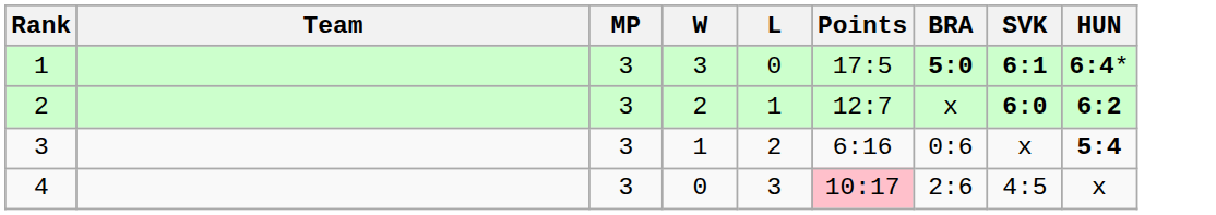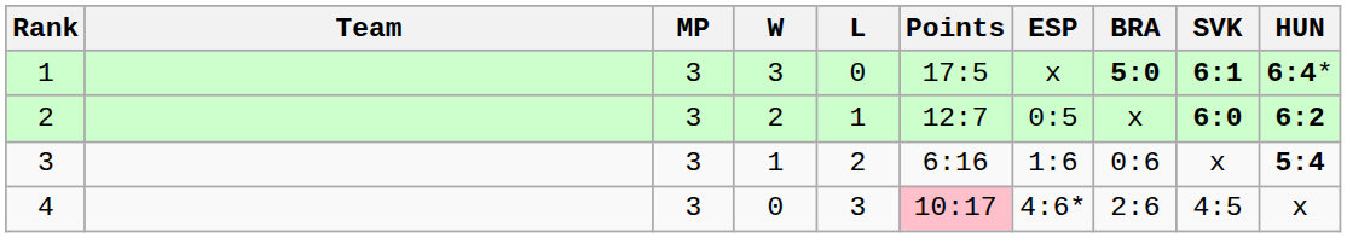 <table class="wikitable" style="text-align:center">
 <tr>
 <th>Rank</th>
 <th style="width:20em">Team</th>
 <th style="width:2.5em">MP</th>
 <th style="width:2.5em">W</th>
 <th style="width:2.5em">L</th>
 <th>Points</th>
+<th style="width:2.5em">ESP</th>
 <th style="width:2.5em">BRA</th>
 <th style="width:2.5em">SVK</th>
 <th style="width:2.5em">HUN</th>
 </tr>
 <tr style="background:#cfc;">
 <td>1</td>
 <td style="text-align:left"><br></td>
 <td>3</td>
 <td>3</td>
 <td>0</td>
 <td>17:5</td>
+<td>x</td>
 <td><strong>5:0</strong></td>
 <td><strong>6:1</strong></td>
 <td><strong>6:4</strong>*</td>
 </tr>
 <tr style="background:#cfc;">
 <td>2</td>
 <td style="text-align:left"><br></td>
 <td>3</td>
 <td>2</td>
 <td>1</td>
 <td>12:7</td>
+<td>0:5</td>
 <td>x</td>
 <td><strong>6:0</strong></td>
 <td><strong>6:2</strong></td>
 </tr>
 <tr>
 <td>3</td>
 <td style="text-align:left"><br></td>
 <td>3</td>
 <td>1</td>
 <td>2</td>
 <td>6:16</td>
+<td>1:6</td>
 <td>0:6</td>
 <td>x</td>
 <td><strong>5:4</strong></td>
 </tr>
 <tr>
 <td>4</td>
 <td style="text-align:left"><br></td>
 <td>3</td>
 <td>0</td>
 <td>3</td>
 <td style="background: pink;">10:17</td>
+<td>4:6*</td>
 <td>2:6</td>
 <td>4:5</td>
 <td>x</td>
 </tr>
 </table>
